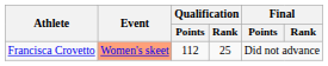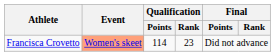 <table class="wikitable" style="font-size:90%">
 <tr>
 <th rowspan="2">Athlete</th>
 <th rowspan="2">Event</th>
 <th colspan=2>Qualification</th>
 <th colspan=2>Final</th>
 </tr>
 <tr style="font-size:95%">
 <th>Points</th>
 <th>Rank</th>
 <th>Points</th>
 <th>Rank</th>
 </tr>
 <tr align=center>
 <td align=left><a href='#'>Francisca Crovetto</a></td>
 <td align=left style="background: lightsalmon;"><a href='#'>Women's skeet</a></td>
-<td>112</td>
-<td>25</td>
+<td>114</td>
+<td>23</td>
 <td colspan=2>Did not advance</td>
 </tr>
 </table>
